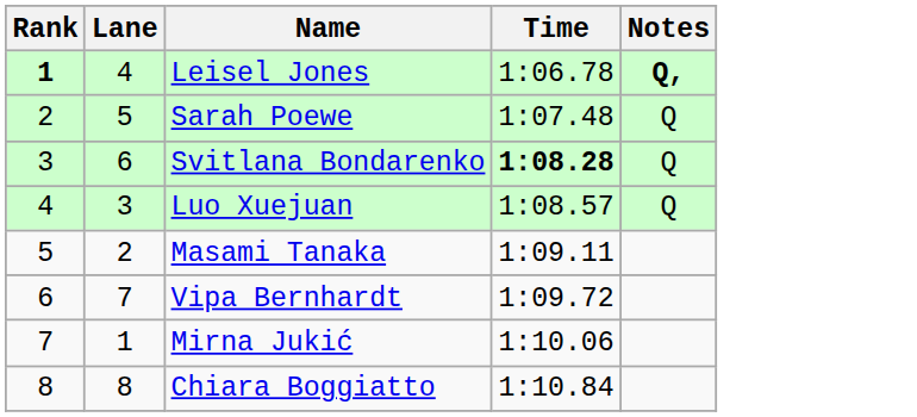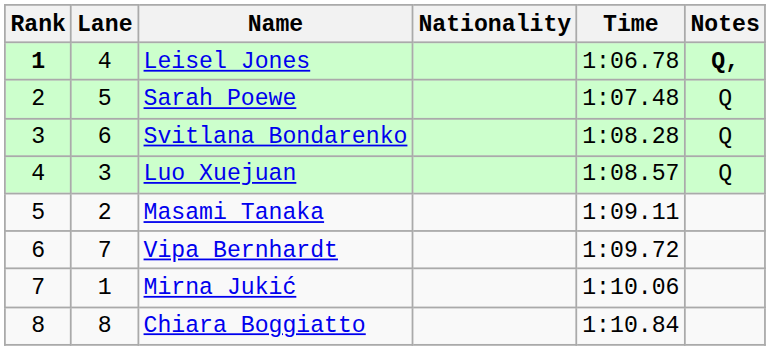 <table class="wikitable sortable" style="text-align:center">
 <tr>
 <th>Rank</th>
 <th>Lane</th>
 <th>Name</th>
+<th>Nationality</th>
 <th>Time</th>
 <th>Notes</th>
 </tr>
 <tr bgcolor=#ccffcc>
 <td><strong>1</strong></td>
 <td>4</td>
 <td align=left><a href='#'>Leisel Jones</a></td>
+<td align=left></td>
 <td>1:06.78</td>
 <td><strong>Q, </strong></td>
 </tr>
 <tr bgcolor=#ccffcc>
 <td>2</td>
 <td>5</td>
 <td align=left><a href='#'>Sarah Poewe</a></td>
+<td align=left></td>
 <td>1:07.48</td>
 <td>Q</td>
 </tr>
 <tr bgcolor=#ccffcc>
 <td>3</td>
 <td>6</td>
 <td align=left><a href='#'>Svitlana Bondarenko</a></td>
-<td><strong>1:08.28</strong></td>
+<td align=left></td>
+<td>1:08.28</td>
 <td>Q</td>
 </tr>
 <tr bgcolor=#ccffcc>
 <td>4</td>
 <td>3</td>
 <td align=left><a href='#'>Luo Xuejuan</a></td>
+<td align=left></td>
 <td>1:08.57</td>
 <td>Q</td>
 </tr>
 <tr>
 <td>5</td>
 <td>2</td>
 <td align=left><a href='#'>Masami Tanaka</a></td>
+<td align=left></td>
 <td>1:09.11</td>
 <td></td>
 </tr>
 <tr>
 <td>6</td>
 <td>7</td>
 <td align=left><a href='#'>Vipa Bernhardt</a></td>
+<td align=left></td>
 <td>1:09.72</td>
 <td></td>
 </tr>
 <tr>
 <td>7</td>
 <td>1</td>
 <td align=left><a href='#'>Mirna Jukić</a></td>
+<td align=left></td>
 <td>1:10.06</td>
 <td></td>
 </tr>
 <tr>
 <td>8</td>
 <td>8</td>
 <td align=left><a href='#'>Chiara Boggiatto</a></td>
+<td align=left></td>
 <td>1:10.84</td>
 <td></td>
 </tr>
 </table>
